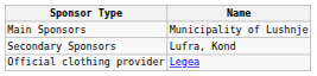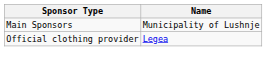 <table class="wikitable sortable">
 <tr>
 <th>Sponsor Type</th>
 <th>Name</th>
 </tr>
 <tr>
 <td>Main Sponsors</td>
 <td>Municipality of Lushnje</td>
 </tr>
 <tr>
-<td>Secondary Sponsors</td>
-<td>Lufra, Kond</td>
-</tr>
-<tr>
 <td>Official clothing provider</td>
 <td><a href='#'>Legea</a></td>
 </tr>
 </table>
